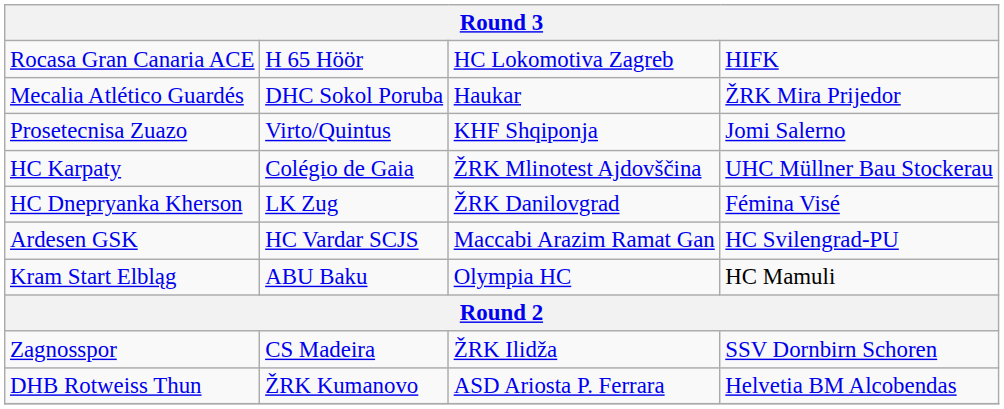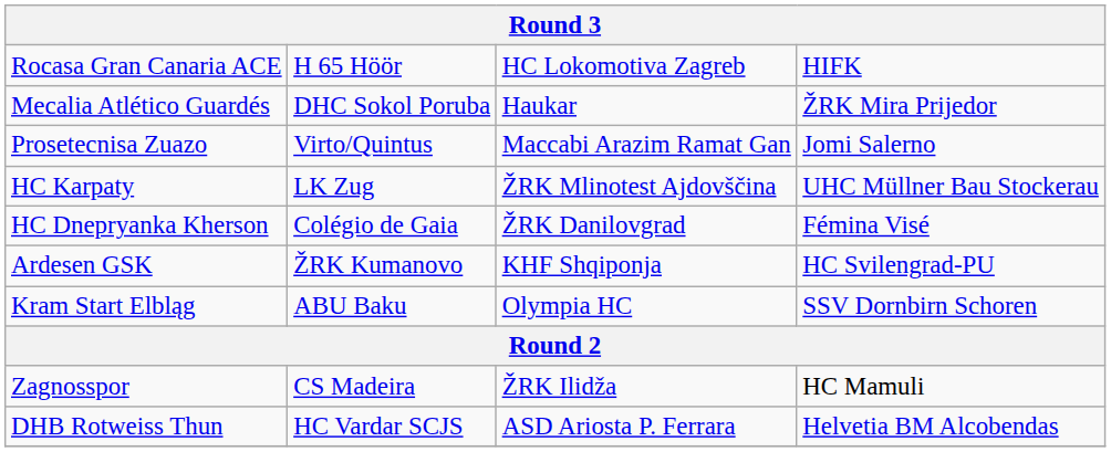 <table class="wikitable">
 <tr>
 <th colspan=4><a href='#'>Round 3</a></th>
 </tr>
 <tr>
 <td> <a href='#'>Rocasa Gran Canaria ACE</a> </td>
 <td> <a href='#'>H 65 Höör</a> </td>
 <td> <a href='#'>HC Lokomotiva Zagreb</a> </td>
 <td> <a href='#'>HIFK</a> </td>
 </tr>
 <tr>
 <td> <a href='#'>Mecalia Atlético Guardés</a> </td>
 <td> <a href='#'>DHC Sokol Poruba</a> </td>
 <td> <a href='#'>Haukar</a> </td>
 <td> <a href='#'>ŽRK Mira Prijedor</a> </td>
 </tr>
 <tr>
 <td> <a href='#'>Prosetecnisa Zuazo</a> </td>
 <td> <a href='#'>Virto/Quintus</a> </td>
-<td> <a href='#'>KHF Shqiponja</a> </td>
+<td> <a href='#'>Maccabi Arazim Ramat Gan</a> </td>
 <td> <a href='#'>Jomi Salerno</a> </td>
 </tr>
 <tr>
 <td> <a href='#'>HC Karpaty</a> </td>
-<td> <a href='#'>Colégio de Gaia</a> </td>
+<td> <a href='#'>LK Zug</a> </td>
 <td> <a href='#'>ŽRK Mlinotest Ajdovščina</a> </td>
 <td> <a href='#'>UHC Müllner Bau Stockerau</a> </td>
 </tr>
 <tr>
 <td> <a href='#'>HC Dnepryanka Kherson</a> </td>
-<td> <a href='#'>LK Zug</a> </td>
+<td> <a href='#'>Colégio de Gaia</a> </td>
 <td> <a href='#'>ŽRK Danilovgrad</a> </td>
 <td> <a href='#'>Fémina Visé</a> </td>
 </tr>
 <tr>
 <td> <a href='#'>Ardesen GSK</a> </td>
-<td> <a href='#'>HC Vardar SCJS</a> </td>
-<td> <a href='#'>Maccabi Arazim Ramat Gan</a> </td>
+<td> <a href='#'>ŽRK Kumanovo</a> </td>
+<td> <a href='#'>KHF Shqiponja</a> </td>
 <td> <a href='#'>HC Svilengrad-PU</a> </td>
 </tr>
 <tr>
 <td> <a href='#'>Kram Start Elbląg</a> </td>
 <td> <a href='#'>ABU Baku</a> </td>
 <td> <a href='#'>Olympia HC</a> </td>
-<td> HC Mamuli </td>
+<td> <a href='#'>SSV Dornbirn Schoren</a> </td>
 </tr>
 <tr>
 <th colspan=4><a href='#'>Round 2</a></th>
 </tr>
 <tr>
 <td> <a href='#'>Zagnosspor</a> </td>
 <td> <a href='#'>CS Madeira</a> </td>
 <td> <a href='#'>ŽRK Ilidža</a> </td>
-<td> <a href='#'>SSV Dornbirn Schoren</a> </td>
+<td> HC Mamuli </td>
 </tr>
 <tr>
 <td> <a href='#'>DHB Rotweiss Thun</a> </td>
-<td> <a href='#'>ŽRK Kumanovo</a> </td>
+<td> <a href='#'>HC Vardar SCJS</a> </td>
 <td> <a href='#'>ASD Ariosta P. Ferrara</a> </td>
 <td> <a href='#'>Helvetia BM Alcobendas</a> </td>
 </tr>
 <tr>
 </tr>
 </table>
